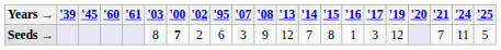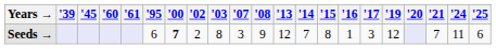 <table class="wikitable">
 <tr>
 <th>Years →</th>
 <th><a href='#'>'39</a></th>
 <th><a href='#'>'45</a></th>
 <th><a href='#'>'60</a></th>
 <th><a href='#'>'61</a></th>
-<th><a href='#'>'03</a></th>
+<th><a href='#'>'95</a></th>
 <th><a href='#'>'00</a></th>
 <th><a href='#'>'02</a></th>
-<th><a href='#'>'95</a></th>
+<th><a href='#'>'03</a></th>
 <th><a href='#'>'07</a></th>
 <th><a href='#'>'08</a></th>
 <th><a href='#'>'13</a></th>
 <th><a href='#'>'14</a></th>
 <th><a href='#'>'15</a></th>
 <th><a href='#'>'16</a></th>
 <th><a href='#'>'17</a></th>
 <th><a href='#'>'19</a></th>
 <th><a href='#'>'20</a></th>
 <th><a href='#'>'21</a></th>
 <th><a href='#'>'24</a></th>
 <th><a href='#'>'25</a></th>
 </tr>
 <tr align=center>
 <td align=left style="background: #e3e3e3;"><strong>Seeds →</strong></td>
 <td style="background:#E6E8FA;"></td>
 <td style="background:#E6E8FA;"></td>
 <td style="background:#E6E8FA;"></td>
 <td style="background:#E6E8FA;"></td>
-<td>8</td>
+<td>6</td>
 <td><strong>7</strong></td>
 <td>2</td>
-<td>6</td>
+<td>8</td>
 <td>3</td>
 <td>9</td>
 <td>12</td>
 <td>7</td>
 <td>8</td>
 <td>1</td>
 <td>3</td>
 <td>12</td>
 <td style="background:#E6E8FA;"></td>
 <td>7</td>
 <td>11</td>
-<td>5</td>
+<td>6</td>
 </tr>
 </table>
